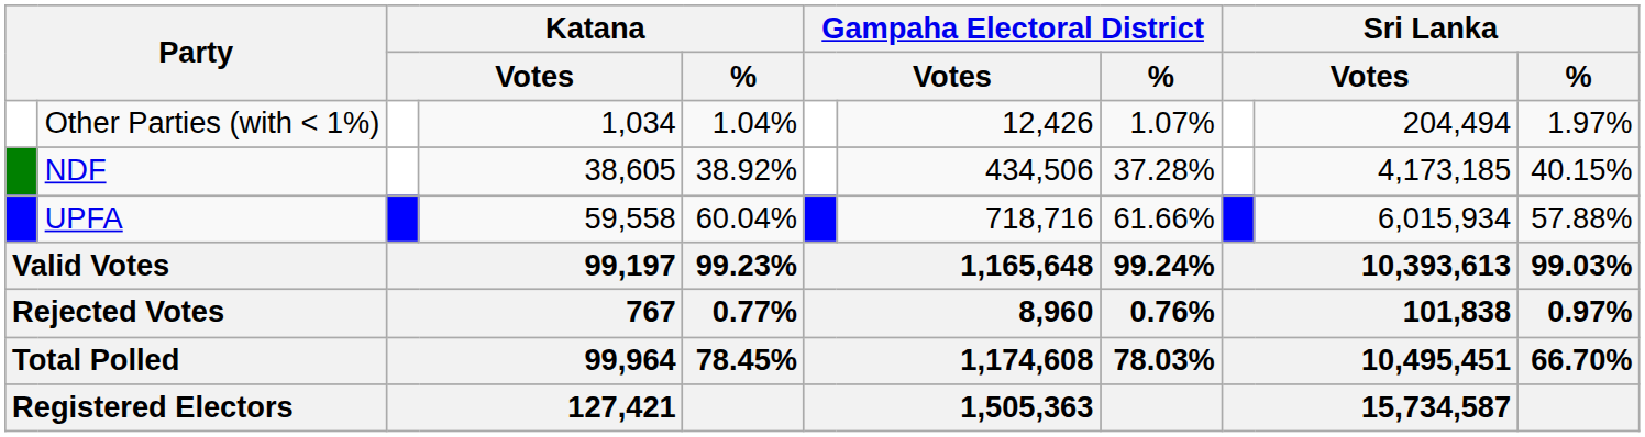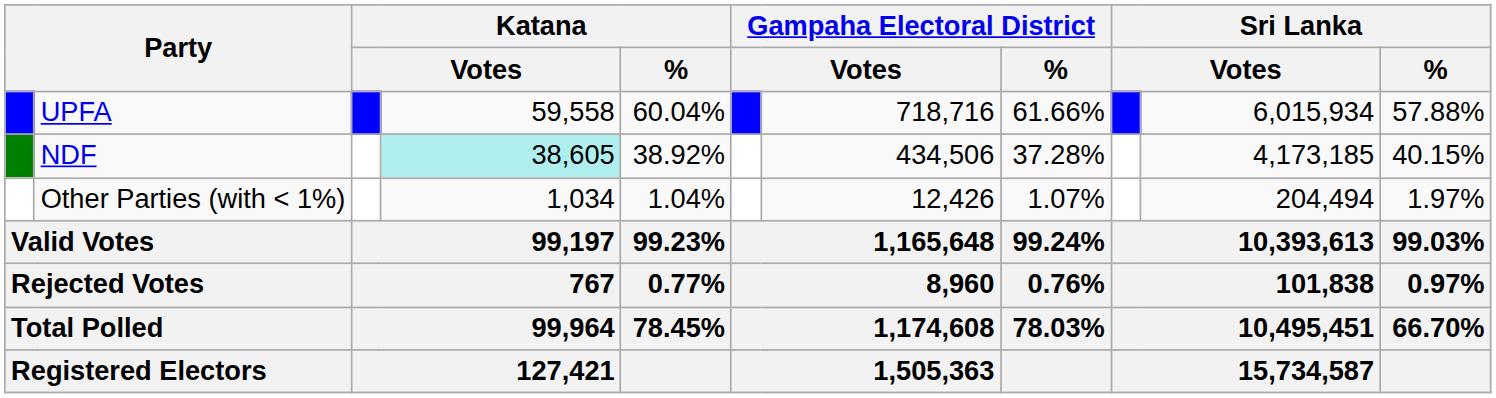 <table class="wikitable">
 <tr>
 <th colspan="2" width="144px"rowspan="2">Party</th>
 <th colspan="3" width="216px">Katana</th>
 <th colspan="3" width="216px"><a href='#'>Gampaha Electoral District</a></th>
 <th colspan="3" width="216px">Sri Lanka</th>
 </tr>
 <tr>
 <th colspan="2" width="144px">Votes</th>
 <th>%</th>
 <th colspan="2" width="144px">Votes</th>
 <th>%</th>
 <th colspan="2" width="144px">Votes</th>
 <th>%</th>
 </tr>
 <tr>
+<td style="background-color:blue;" width="10px"></td>
+<td style="text-align:left;"><a href='#'>UPFA</a></td>
+<td style="background-color:blue;" width="10px"></td>
+<td style="text-align:right;">59,558</td>
+<td style="text-align:right;">60.04%</td>
+<td style="background-color:blue;" width="10px"></td>
+<td style="text-align:right;">718,716</td>
+<td style="text-align:right;">61.66%</td>
+<td style="background-color:blue;" width="10px"></td>
+<td style="text-align:right;">6,015,934</td>
+<td style="text-align:right;">57.88%</td>
+</tr>
+<tr>
+<td style="background-color:green;" width="10px"></td>
+<td style="text-align:left;"><a href='#'>NDF</a></td>
+<td style="background-color:white;" width="10px"></td>
+<td style="background: paleturquoise; text-align:right;">38,605</td>
+<td style="text-align:right;">38.92%</td>
+<td style="background-color:white;" width="10px"></td>
+<td style="text-align:right;">434,506</td>
+<td style="text-align:right;">37.28%</td>
+<td style="background-color:white;" width="10px"></td>
+<td style="text-align:right;">4,173,185</td>
+<td style="text-align:right;">40.15%</td>
+</tr>
+<tr>
 <td style="background-color:white;" width="10px"></td>
 <td style="text-align:left;">Other Parties (with < 1%)</td>
 <td style="background-color:white;" width="10px"></td>
 <td style="text-align:right;">1,034</td>
 <td style="text-align:right;">1.04%</td>
 <td style="background-color:white;" width="10px"></td>
 <td style="text-align:right;">12,426</td>
 <td style="text-align:right;">1.07%</td>
 <td style="background-color:white;" width="10px"></td>
 <td style="text-align:right;">204,494</td>
 <td style="text-align:right;">1.97%</td>
-</tr>
-<tr>
-<td style="background-color:green;" width="10px"></td>
-<td style="text-align:left;"><a href='#'>NDF</a></td>
-<td style="background-color:white;" width="10px"></td>
-<td style="text-align:right;">38,605</td>
-<td style="text-align:right;">38.92%</td>
-<td style="background-color:white;" width="10px"></td>
-<td style="text-align:right;">434,506</td>
-<td style="text-align:right;">37.28%</td>
-<td style="background-color:white;" width="10px"></td>
-<td style="text-align:right;">4,173,185</td>
-<td style="text-align:right;">40.15%</td>
-</tr>
-<tr>
-<td style="background-color:blue;" width="10px"></td>
-<td style="text-align:left;"><a href='#'>UPFA</a></td>
-<td style="background-color:blue;" width="10px"></td>
-<td style="text-align:right;">59,558</td>
-<td style="text-align:right;">60.04%</td>
-<td style="background-color:blue;" width="10px"></td>
-<td style="text-align:right;">718,716</td>
-<td style="text-align:right;">61.66%</td>
-<td style="background-color:blue;" width="10px"></td>
-<td style="text-align:right;">6,015,934</td>
-<td style="text-align:right;">57.88%</td>
 </tr>
 <tr>
 <th colspan="2" width="144px"style="text-align:left;">Valid Votes</th>
 <th style="text-align:right;"colspan="2" width="144px">99,197</th>
 <th style="text-align:right;">99.23%</th>
 <th style="text-align:right;"colspan="2" width="144px">1,165,648</th>
 <th style="text-align:right;">99.24%</th>
 <th style="text-align:right;"colspan="2" width="144px">10,393,613</th>
 <th style="text-align:right;">99.03%</th>
 </tr>
 <tr>
 <th colspan="2" width="144px"style="text-align:left;">Rejected Votes</th>
 <th style="text-align:right;"colspan="2" width="144px">767</th>
 <th style="text-align:right;">0.77%</th>
 <th style="text-align:right;"colspan="2" width="144px">8,960</th>
 <th style="text-align:right;">0.76%</th>
 <th style="text-align:right;"colspan="2" width="144px">101,838</th>
 <th style="text-align:right;">0.97%</th>
 </tr>
 <tr>
 <th colspan="2" width="144px"style="text-align:left;">Total Polled</th>
 <th style="text-align:right;"colspan="2" width="144px">99,964</th>
 <th style="text-align:right;">78.45%</th>
 <th style="text-align:right;"colspan="2" width="144px">1,174,608</th>
 <th style="text-align:right;">78.03%</th>
 <th style="text-align:right;"colspan="2" width="144px">10,495,451</th>
 <th style="text-align:right;">66.70%</th>
 </tr>
 <tr>
 <th colspan="2" width="144px"style="text-align:left;">Registered Electors</th>
 <th style="text-align:right;"colspan="2" width="144px">127,421</th>
 <th></th>
 <th style="text-align:right;"colspan="2" width="144px">1,505,363</th>
 <th></th>
 <th style="text-align:right;"colspan="2" width="144px">15,734,587</th>
 <th></th>
 </tr>
 </table>
